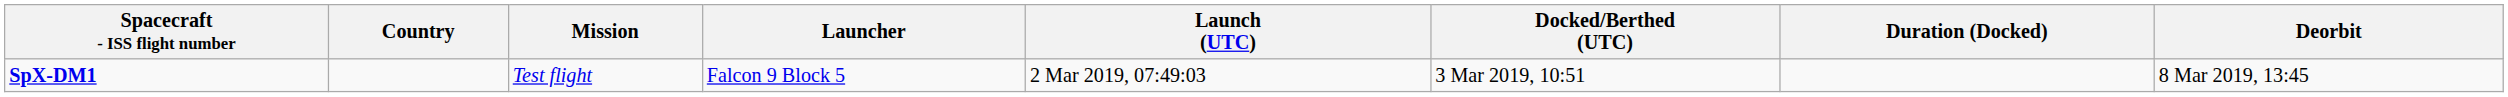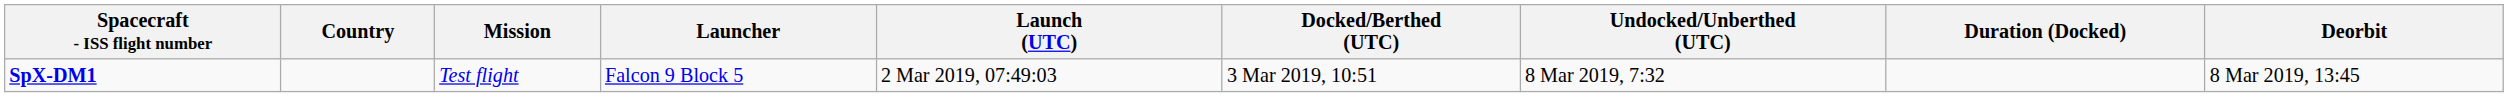 <table class="wikitable" width="100%">
 <tr>
 <th style="text-align: center;"><strong>Spacecraft</strong><br><small>- ISS flight number</small></th>
 <th style="text-align: center;"><strong>Country</strong></th>
 <th style="text-align: center;"><strong>Mission</strong></th>
 <th style="text-align: center;"><strong>Launcher</strong></th>
 <th style="text-align: center;"><strong>Launch<br>(<a href='#'>UTC</a>)</strong></th>
 <th style="text-align: center;"><strong>Docked/Berthed<br>(UTC) </strong></th>
+<th style="text-align: center;"><strong>Undocked/Unberthed<br>(UTC)</strong></th>
 <th style="text-align: center;"><strong>Duration (Docked)</strong></th>
 <th style="text-align: center;"><strong>Deorbit</strong></th>
 </tr>
 <tr>
 <td><strong><a href='#'>SpX-DM1</a></strong><br></td>
 <td></td>
 <td><em><a href='#'>Test flight</a></em></td>
 <td><a href='#'>Falcon 9 Block 5</a></td>
 <td>2 Mar 2019, 07:49:03</td>
 <td>3 Mar 2019, 10:51</td>
+<td>8 Mar 2019, 7:32</td>
 <td></td>
 <td>8 Mar 2019, 13:45</td>
 </tr>
 </table>
